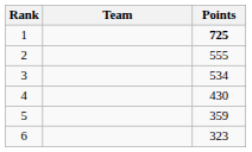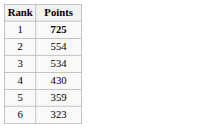 <table class="wikitable" style="text-align:center;">
 <tr>
 <th width=40>Rank</th>
-<th width=180>Team</th>
 <th width=60>Points</th>
 </tr>
 <tr>
 <td>1</td>
-<td align=left></td>
 <td><strong>725</strong></td>
 </tr>
 <tr>
 <td>2</td>
-<td align=left></td>
-<td>555</td>
+<td>554</td>
 </tr>
 <tr>
 <td>3</td>
-<td align=left></td>
 <td>534</td>
 </tr>
 <tr>
 <td>4</td>
-<td align=left></td>
 <td>430</td>
 </tr>
 <tr>
 <td>5</td>
-<td align=left></td>
 <td>359</td>
 </tr>
 <tr>
 <td>6</td>
-<td align=left></td>
 <td>323</td>
 </tr>
 </table>
